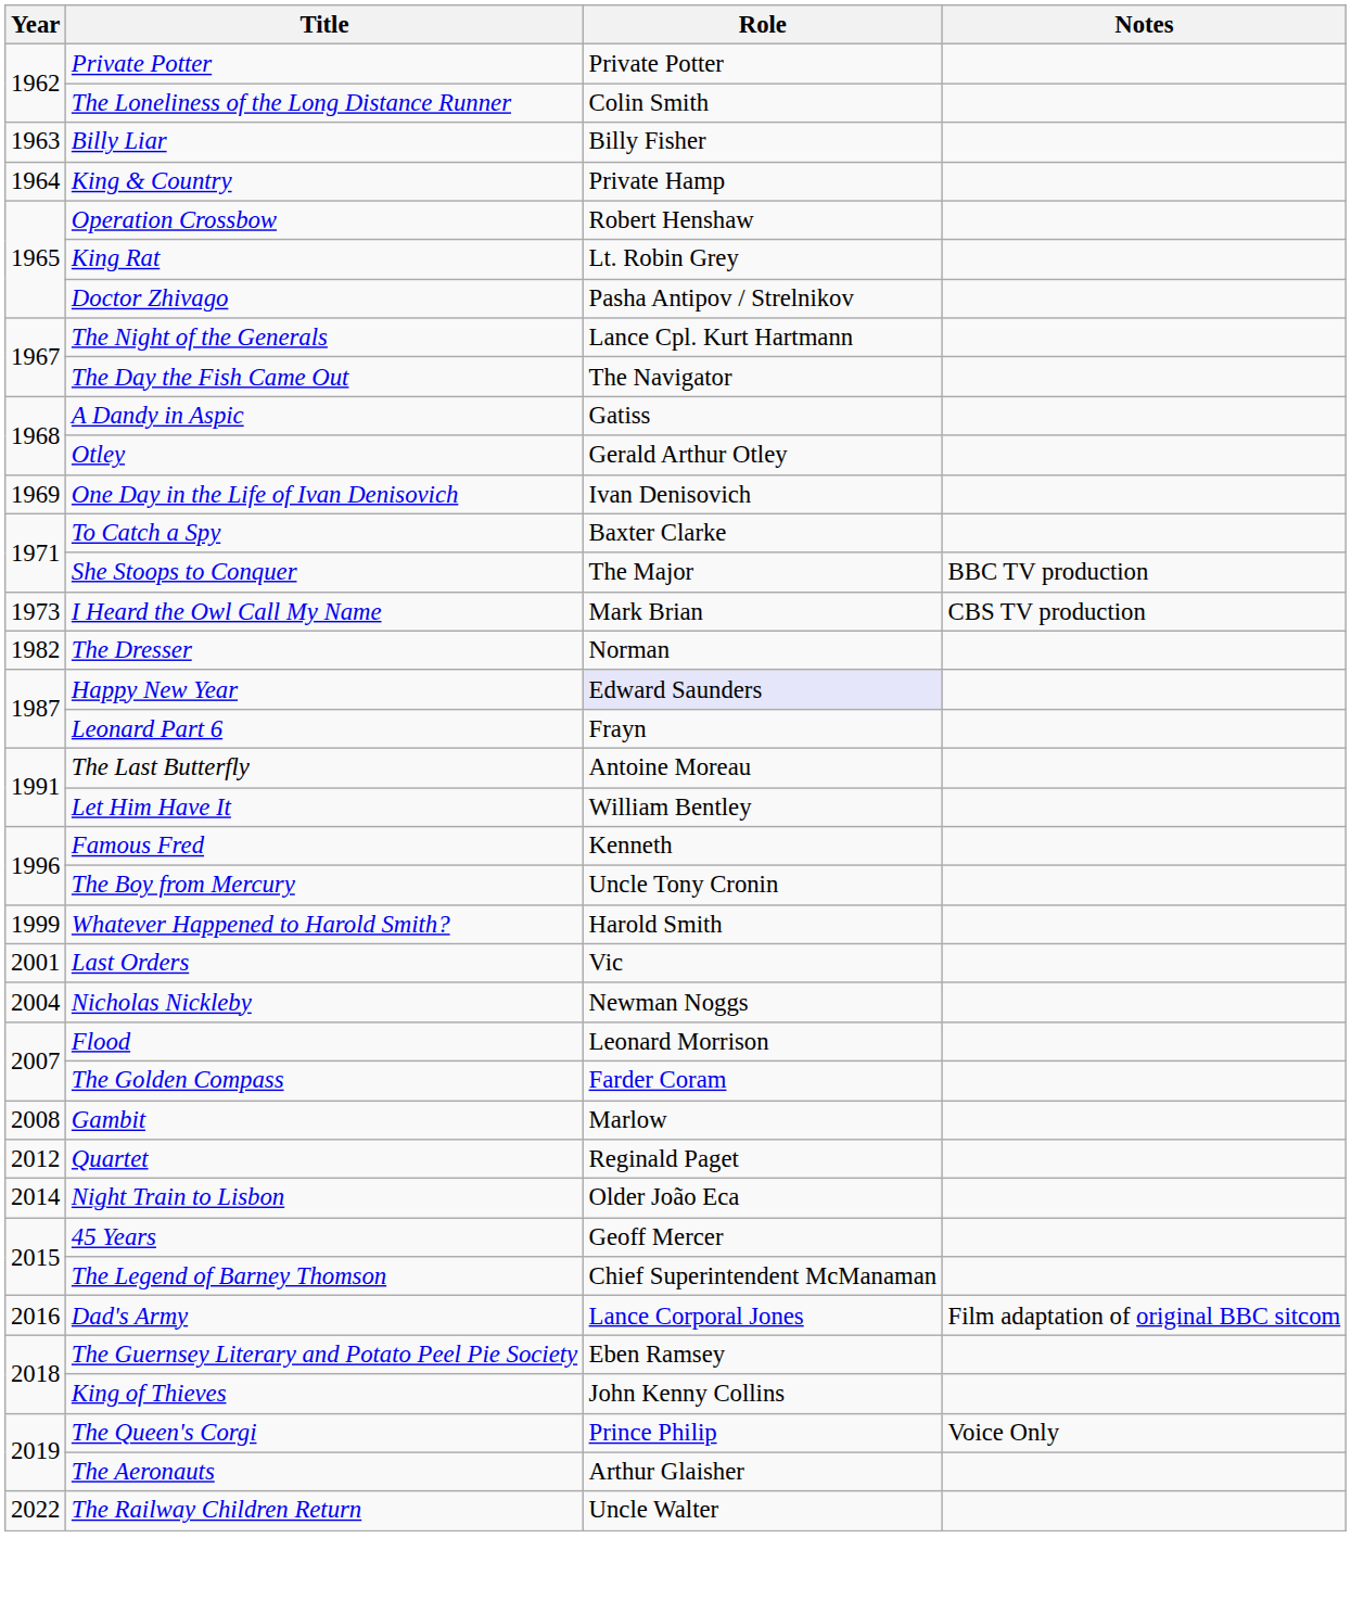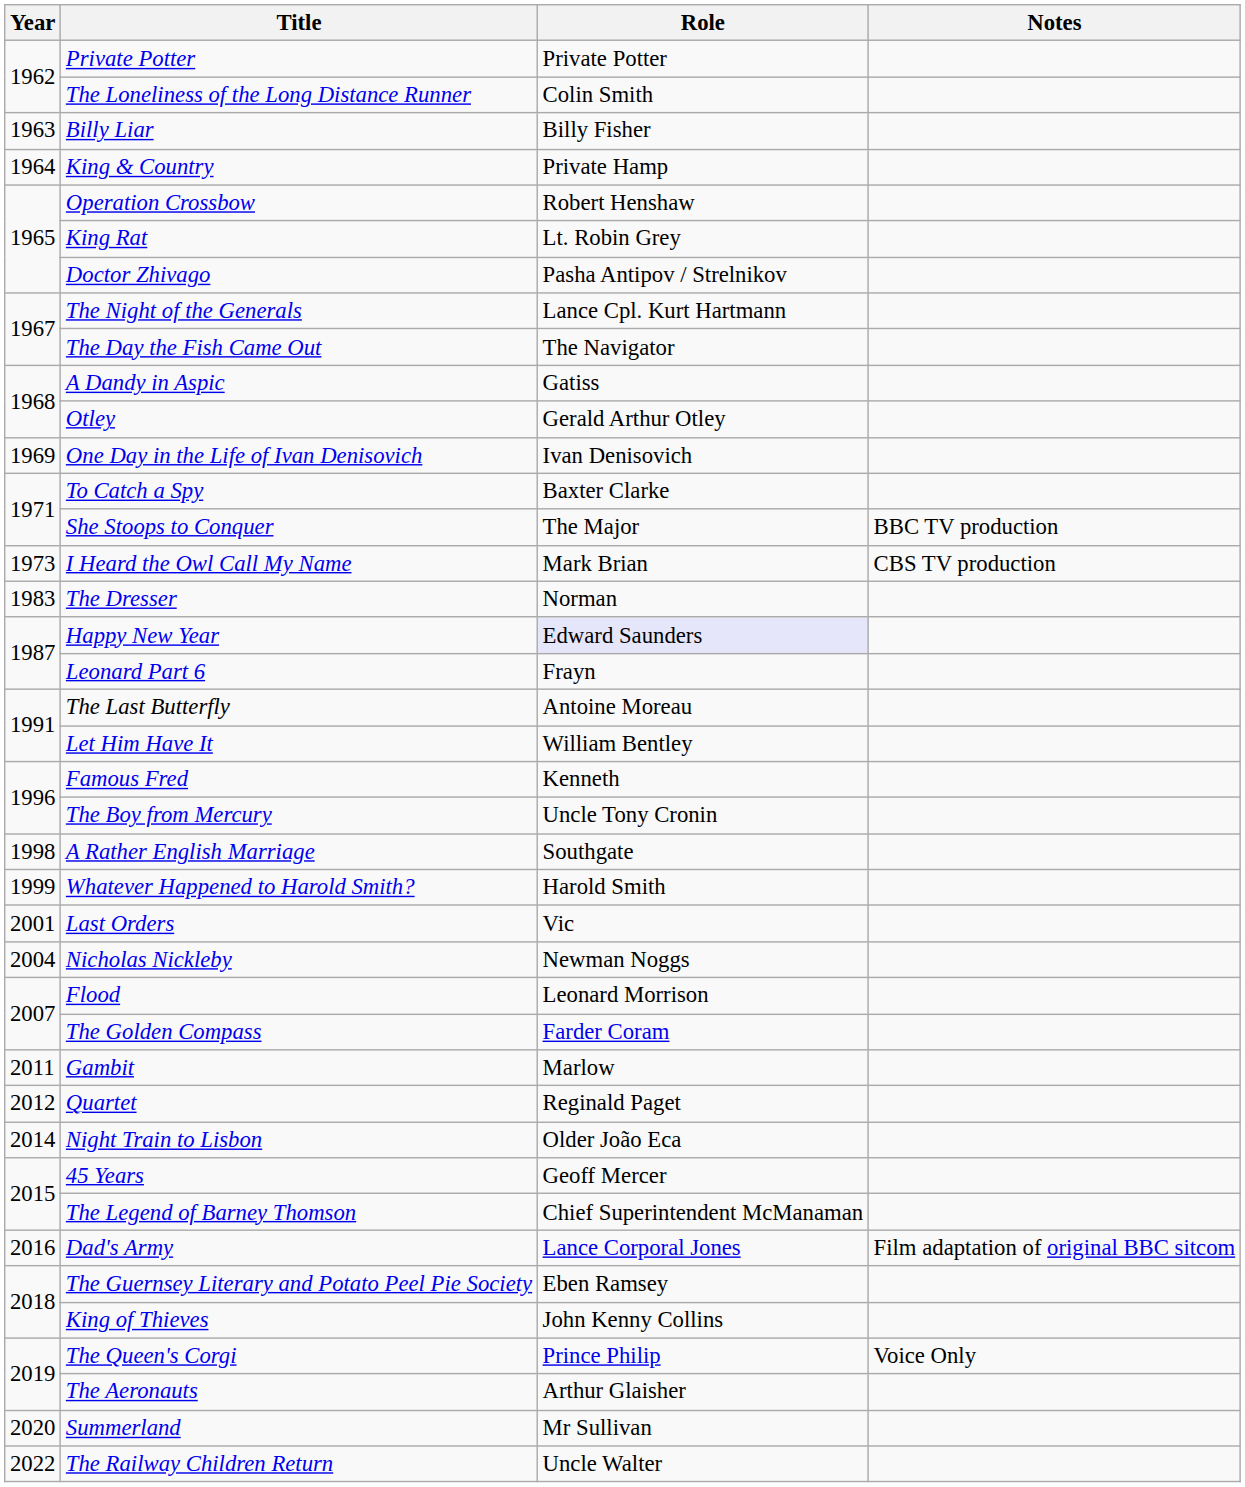 <table class="wikitable sortable">
 <tr>
 <th>Year</th>
 <th>Title</th>
 <th>Role</th>
 <th class="unsortable">Notes</th>
 </tr>
 <tr>
 <td rowspan="2">1962</td>
 <td><em><a href='#'>Private Potter</a></em></td>
 <td>Private Potter</td>
 <td></td>
 </tr>
 <tr>
 <td><em><a href='#'>The Loneliness of the Long Distance Runner</a></em></td>
 <td>Colin Smith</td>
 <td></td>
 </tr>
 <tr>
 <td>1963</td>
 <td><em><a href='#'>Billy Liar</a></em></td>
 <td>Billy Fisher</td>
 <td></td>
 </tr>
 <tr>
 <td>1964</td>
 <td><em><a href='#'>King & Country</a></em></td>
 <td>Private Hamp</td>
 <td></td>
 </tr>
 <tr>
 <td rowspan="3">1965</td>
 <td><em><a href='#'>Operation Crossbow</a></em></td>
 <td>Robert Henshaw</td>
 <td></td>
 </tr>
 <tr>
 <td><em><a href='#'>King Rat</a></em></td>
 <td>Lt. Robin Grey</td>
 <td></td>
 </tr>
 <tr>
 <td><em><a href='#'>Doctor Zhivago</a></em></td>
 <td>Pasha Antipov / Strelnikov</td>
 <td></td>
 </tr>
 <tr>
 <td rowspan="2">1967</td>
 <td><em><a href='#'>The Night of the Generals</a></em></td>
 <td>Lance Cpl. Kurt Hartmann</td>
 <td></td>
 </tr>
 <tr>
 <td><em><a href='#'>The Day the Fish Came Out</a></em></td>
 <td>The Navigator</td>
 <td></td>
 </tr>
 <tr>
 <td rowspan="2">1968</td>
 <td><em><a href='#'>A Dandy in Aspic</a></em></td>
 <td>Gatiss</td>
 <td></td>
 </tr>
 <tr>
 <td><em><a href='#'>Otley</a></em></td>
 <td>Gerald Arthur Otley</td>
 <td></td>
 </tr>
 <tr>
 <td>1969</td>
 <td><em><a href='#'>One Day in the Life of Ivan Denisovich</a></em></td>
 <td>Ivan Denisovich</td>
 <td></td>
 </tr>
 <tr>
 <td rowspan="2">1971</td>
 <td><em><a href='#'>To Catch a Spy</a></em></td>
 <td>Baxter Clarke</td>
 <td></td>
 </tr>
 <tr>
 <td><em><a href='#'>She Stoops to Conquer</a></em></td>
 <td>The Major</td>
 <td>BBC TV production</td>
 </tr>
 <tr>
 <td>1973</td>
 <td><em><a href='#'>I Heard the Owl Call My Name</a></em></td>
 <td>Mark Brian</td>
 <td>CBS TV production</td>
 </tr>
 <tr>
-<td>1982</td>
+<td>1983</td>
 <td><em><a href='#'>The Dresser</a></em></td>
 <td>Norman</td>
 <td></td>
 </tr>
 <tr>
 <td rowspan="2">1987</td>
 <td><em><a href='#'>Happy New Year</a></em></td>
 <td style="background: lavender;">Edward Saunders</td>
 <td></td>
 </tr>
 <tr>
 <td><em><a href='#'>Leonard Part 6</a></em></td>
 <td>Frayn</td>
 <td></td>
 </tr>
 <tr>
 <td rowspan="2">1991</td>
 <td><em>The Last Butterfly</em></td>
 <td>Antoine Moreau</td>
 <td></td>
 </tr>
 <tr>
 <td><em><a href='#'>Let Him Have It</a></em></td>
 <td>William Bentley</td>
 <td></td>
 </tr>
 <tr>
 <td rowspan="2">1996</td>
 <td><em><a href='#'>Famous Fred</a></em></td>
 <td>Kenneth</td>
 <td></td>
 </tr>
 <tr>
 <td><em><a href='#'>The Boy from Mercury</a></em></td>
 <td>Uncle Tony Cronin</td>
 <td></td>
 </tr>
 <tr>
+<td>1998</td>
+<td><em><a href='#'>A Rather English Marriage</a></em></td>
+<td>Southgate</td>
+<td></td>
+</tr>
+<tr>
 <td>1999</td>
 <td><em><a href='#'>Whatever Happened to Harold Smith?</a></em></td>
 <td>Harold Smith</td>
 <td></td>
 </tr>
 <tr>
 <td>2001</td>
 <td><em><a href='#'>Last Orders</a></em></td>
 <td>Vic</td>
 <td></td>
 </tr>
 <tr>
 <td>2004</td>
 <td><em><a href='#'>Nicholas Nickleby</a></em></td>
 <td>Newman Noggs</td>
 <td></td>
 </tr>
 <tr>
 <td rowspan="2">2007</td>
 <td><em><a href='#'>Flood</a></em></td>
 <td>Leonard Morrison</td>
 <td></td>
 </tr>
 <tr>
 <td><em><a href='#'>The Golden Compass</a></em></td>
 <td><a href='#'>Farder Coram</a></td>
 <td></td>
 </tr>
 <tr>
-<td>2008</td>
+<td>2011</td>
 <td><em><a href='#'>Gambit</a></em></td>
 <td>Marlow</td>
 <td></td>
 </tr>
 <tr>
 <td>2012</td>
 <td><em><a href='#'>Quartet</a></em></td>
 <td>Reginald Paget</td>
 <td></td>
 </tr>
 <tr>
 <td>2014</td>
 <td><em><a href='#'>Night Train to Lisbon</a></em></td>
 <td>Older João Eca</td>
 <td></td>
 </tr>
 <tr>
 <td rowspan="2">2015</td>
 <td><em><a href='#'>45 Years</a></em></td>
 <td>Geoff Mercer</td>
 <td></td>
 </tr>
 <tr>
 <td><em><a href='#'>The Legend of Barney Thomson</a></em></td>
 <td>Chief Superintendent McManaman</td>
 <td></td>
 </tr>
 <tr>
 <td>2016</td>
 <td><em><a href='#'>Dad's Army</a></em></td>
 <td><a href='#'>Lance Corporal Jones</a></td>
 <td>Film adaptation of <a href='#'>original BBC sitcom</a></td>
 </tr>
 <tr>
 <td rowspan="2">2018</td>
 <td><em><a href='#'>The Guernsey Literary and Potato Peel Pie Society</a></em></td>
 <td>Eben Ramsey</td>
 <td></td>
 </tr>
 <tr>
 <td><em><a href='#'>King of Thieves</a></em></td>
 <td>John Kenny Collins</td>
 <td></td>
 </tr>
 <tr>
 <td rowspan="2">2019</td>
 <td><em><a href='#'>The Queen's Corgi</a></em></td>
 <td><a href='#'>Prince Philip</a></td>
 <td>Voice Only</td>
 </tr>
 <tr>
 <td><em><a href='#'>The Aeronauts</a></em></td>
 <td>Arthur Glaisher</td>
 <td></td>
 </tr>
 <tr>
+<td>2020</td>
+<td><em><a href='#'>Summerland</a></em></td>
+<td>Mr Sullivan</td>
+<td></td>
+</tr>
+<tr>
 <td>2022</td>
 <td><em><a href='#'>The Railway Children Return</a></em></td>
 <td>Uncle Walter</td>
 <td></td>
 </tr>
 </table>
